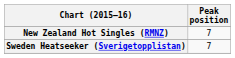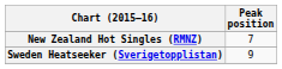 <table class="wikitable sortable plainrowheaders" style="text-align:center">
 <tr>
 <th>Chart (2015–16)</th>
 <th>Peak<br>position</th>
 </tr>
 <tr>
 </tr>
 <tr>
 </tr>
 <tr>
 </tr>
 <tr>
 <th scope="row">New Zealand Hot Singles (<a href='#'>RMNZ</a>)</th>
 <td>7</td>
 </tr>
 <tr>
 </tr>
 <tr>
 <th scope="row">Sweden Heatseeker (<a href='#'>Sverigetopplistan</a>)</th>
-<td>7</td>
+<td>9</td>
 </tr>
 <tr>
 </tr>
 <tr>
 </tr>
 <tr>
 </tr>
 </table>
